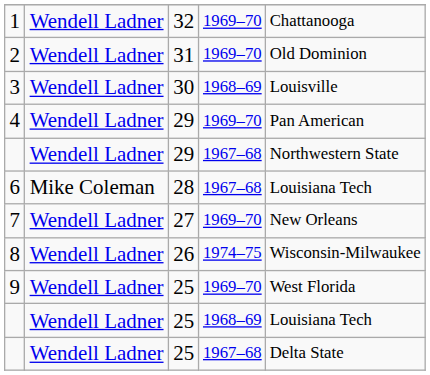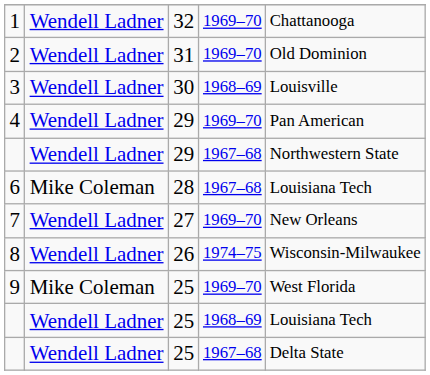 <table class="wikitable">
 <tr>
 </tr>
 <tr>
 <td>1</td>
 <td><a href='#'>Wendell Ladner</a></td>
 <td>32</td>
 <td style="font-size:80%;"><a href='#'>1969–70</a></td>
 <td style="font-size:80%;">Chattanooga</td>
 </tr>
 <tr>
 <td>2</td>
 <td><a href='#'>Wendell Ladner</a></td>
 <td>31</td>
 <td style="font-size:80%;"><a href='#'>1969–70</a></td>
 <td style="font-size:80%;">Old Dominion</td>
 </tr>
 <tr>
 <td>3</td>
 <td><a href='#'>Wendell Ladner</a></td>
 <td>30</td>
 <td style="font-size:80%;"><a href='#'>1968–69</a></td>
 <td style="font-size:80%;">Louisville</td>
 </tr>
 <tr>
 <td>4</td>
 <td><a href='#'>Wendell Ladner</a></td>
 <td>29</td>
 <td style="font-size:80%;"><a href='#'>1969–70</a></td>
 <td style="font-size:80%;">Pan American</td>
 </tr>
 <tr>
 <td></td>
 <td><a href='#'>Wendell Ladner</a></td>
 <td>29</td>
 <td style="font-size:80%;"><a href='#'>1967–68</a></td>
 <td style="font-size:80%;">Northwestern State</td>
 </tr>
 <tr>
 <td>6</td>
 <td>Mike Coleman</td>
 <td>28</td>
 <td style="font-size:80%;"><a href='#'>1967–68</a></td>
 <td style="font-size:80%;">Louisiana Tech</td>
 </tr>
 <tr>
 <td>7</td>
 <td><a href='#'>Wendell Ladner</a></td>
 <td>27</td>
 <td style="font-size:80%;"><a href='#'>1969–70</a></td>
 <td style="font-size:80%;">New Orleans</td>
 </tr>
 <tr>
 <td>8</td>
 <td><a href='#'>Wendell Ladner</a></td>
 <td>26</td>
 <td style="font-size:80%;"><a href='#'>1974–75</a></td>
 <td style="font-size:80%;">Wisconsin-Milwaukee</td>
 </tr>
 <tr>
 <td>9</td>
-<td><a href='#'>Wendell Ladner</a></td>
+<td>Mike Coleman</td>
 <td>25</td>
 <td style="font-size:80%;"><a href='#'>1969–70</a></td>
 <td style="font-size:80%;">West Florida</td>
 </tr>
 <tr>
 <td></td>
 <td><a href='#'>Wendell Ladner</a></td>
 <td>25</td>
 <td style="font-size:80%;"><a href='#'>1968–69</a></td>
 <td style="font-size:80%;">Louisiana Tech</td>
 </tr>
 <tr>
 <td></td>
 <td><a href='#'>Wendell Ladner</a></td>
 <td>25</td>
 <td style="font-size:80%;"><a href='#'>1967–68</a></td>
 <td style="font-size:80%;">Delta State</td>
 </tr>
 </table>
